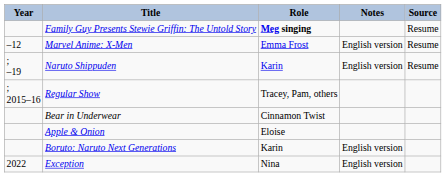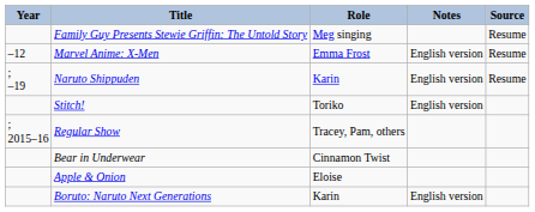 <table class="wikitable sortable plainrowheaders" style="width=95%;  font-size: 95%;">
 <tr>
 <th style="background:#b0c4de;">Year</th>
 <th style="background:#b0c4de;">Title</th>
 <th style="background:#b0c4de;">Role</th>
 <th style="background:#b0c4de;" class="unsortable">Notes</th>
 <th style="background:#b0c4de;" class="unsortable">Source</th>
 </tr>
 <tr>
 <td></td>
 <td><em><a href='#'>Family Guy Presents Stewie Griffin: The Untold Story</a></em></td>
-<td><strong><a href='#'>Meg</a> singing</strong></td>
+<td><a href='#'>Meg</a> singing</td>
 <td></td>
 <td>Resume</td>
 </tr>
 <tr>
 <td>–12</td>
 <td><em><a href='#'>Marvel Anime: X-Men</a></em></td>
 <td><a href='#'>Emma Frost</a></td>
 <td>English version</td>
 <td>Resume</td>
 </tr>
 <tr>
 <td>;<br>–19</td>
 <td><em><a href='#'>Naruto Shippuden</a></em></td>
 <td><a href='#'>Karin</a></td>
 <td>English version</td>
 <td>Resume</td>
+</tr>
+<tr>
+<td></td>
+<td><em><a href='#'>Stitch!</a></em></td>
+<td>Toriko</td>
+<td>English version</td>
+<td></td>
 </tr>
 <tr>
 <td>;<br>2015–16</td>
 <td><em><a href='#'>Regular Show</a></em></td>
 <td>Tracey, Pam, others</td>
 <td> </td>
 <td></td>
 </tr>
 <tr>
 <td></td>
 <td><em>Bear in Underwear</em></td>
 <td>Cinnamon Twist</td>
 <td> </td>
 <td></td>
 </tr>
 <tr>
 <td></td>
 <td><em><a href='#'>Apple & Onion</a></em></td>
 <td>Eloise</td>
 <td> </td>
 <td></td>
 </tr>
 <tr>
 <td></td>
 <td><em><a href='#'>Boruto: Naruto Next Generations</a></em></td>
 <td>Karin</td>
 <td>English version</td>
 <td></td>
 </tr>
-<tr>
-<td>2022</td>
-<td><em><a href='#'>Exception</a></em></td>
-<td>Nina</td>
-<td>English version</td>
-<td></td>
-</tr>
 </table>
